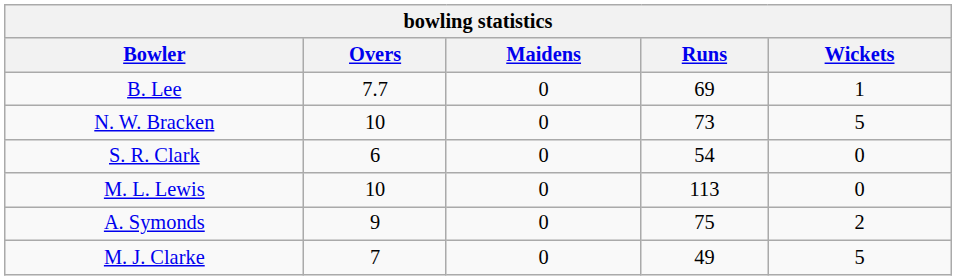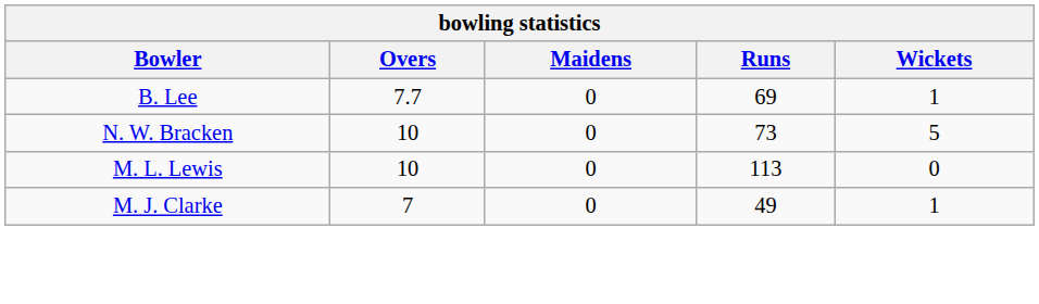 <table cellpadding="1" style="font-size:85%; border:gray solid 1px; text-align:center; width:50%;" class="wikitable">
 <tr>
 <th colspan="5"> bowling statistics</th>
 </tr>
 <tr>
 <th><a href='#'>Bowler</a></th>
 <th><a href='#'>Overs</a></th>
 <th><a href='#'>Maidens</a></th>
 <th><a href='#'>Runs</a></th>
 <th><a href='#'>Wickets</a></th>
 </tr>
 <tr>
 <td><a href='#'>B. Lee</a></td>
 <td>7.7</td>
 <td>0</td>
 <td>69</td>
 <td>1</td>
 </tr>
 <tr>
 <td><a href='#'>N. W. Bracken</a></td>
 <td>10</td>
 <td>0</td>
 <td>73</td>
 <td>5</td>
 </tr>
 <tr>
-<td><a href='#'>S. R. Clark</a></td>
-<td>6</td>
-<td>0</td>
-<td>54</td>
-<td>0</td>
-</tr>
-<tr>
 <td><a href='#'>M. L. Lewis</a></td>
 <td>10</td>
 <td>0</td>
 <td>113</td>
 <td>0</td>
 </tr>
 <tr>
-<td><a href='#'>A. Symonds</a></td>
-<td>9</td>
-<td>0</td>
-<td>75</td>
-<td>2</td>
-</tr>
-<tr>
 <td><a href='#'>M. J. Clarke</a></td>
 <td>7</td>
 <td>0</td>
 <td>49</td>
-<td>5</td>
+<td>1</td>
 </tr>
 </table>
